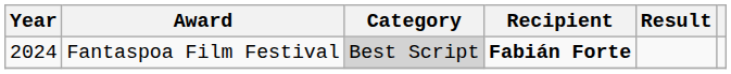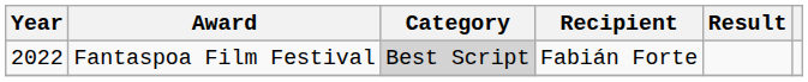 <table class="wikitable">
 <tr>
 <th>Year</th>
 <th>Award</th>
 <th>Category</th>
 <th>Recipient</th>
 <th>Result</th>
 <th></th>
 </tr>
 <tr>
-<td>2024</td>
+<td>2022</td>
 <td>Fantaspoa Film Festival</td>
 <td style="background: lightgrey;">Best Script</td>
-<td><strong>Fabián Forte</strong></td>
+<td>Fabián Forte</td>
 <td></td>
 <td></td>
 </tr>
 <tr>
 </tr>
 </table>
